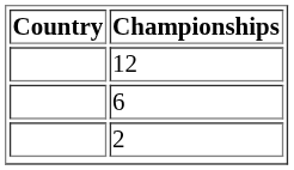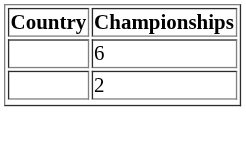 <table border=1>
 <tr>
 <th>Country</th>
 <th>Championships</th>
-</tr>
-<tr>
-<td></td>
-<td>12</td>
 </tr>
 <tr>
 <td></td>
 <td>6</td>
 </tr>
 <tr>
 <td></td>
 <td>2</td>
 </tr>
 <tr>
 </tr>
 </table>
